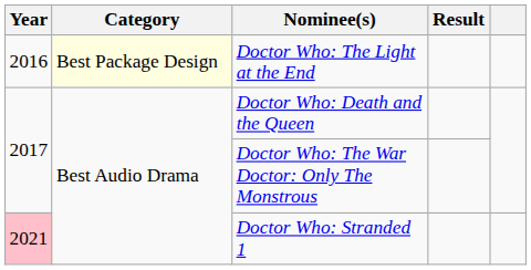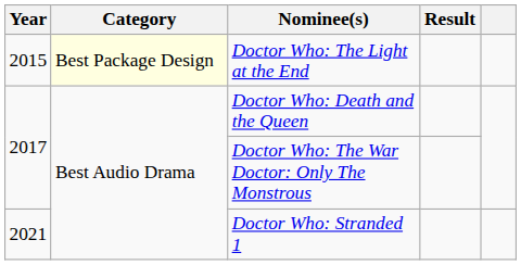 <table class="wikitable" style="width:70%">
 <tr>
 <th style="width:8%">Year</th>
 <th style="width:35%">Category</th>
 <th style="width:38%">Nominee(s)</th>
 <th style="width:12%">Result</th>
 <th style="width:7%"></th>
 </tr>
 <tr>
-<td>2016</td>
+<td>2015</td>
 <td style="background: lightyellow;">Best Package Design</td>
 <td><em><a href='#'>Doctor Who: The Light at the End</a></em></td>
 <td></td>
 <td></td>
 </tr>
 <tr>
 <td rowspan="2">2017</td>
 <td rowspan="3">Best Audio Drama</td>
 <td><em><a href='#'>Doctor Who: Death and the Queen</a></em></td>
 <td></td>
 <td rowspan="2"></td>
 </tr>
 <tr>
 <td><em><a href='#'>Doctor Who: The War Doctor: Only The Monstrous</a></em></td>
 <td></td>
 </tr>
 <tr>
-<td style="background: pink;">2021</td>
+<td>2021</td>
 <td><em><a href='#'>Doctor Who: Stranded 1</a></em></td>
 <td></td>
 <td></td>
 </tr>
 </table>
